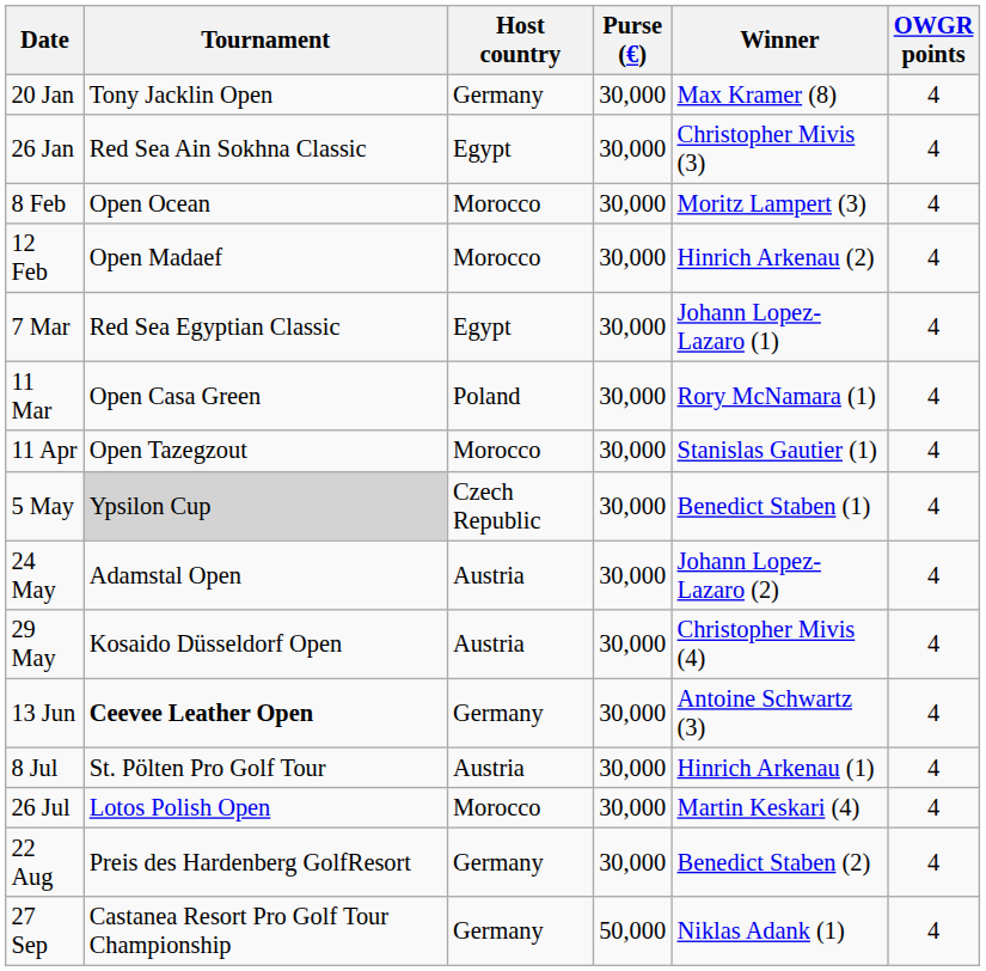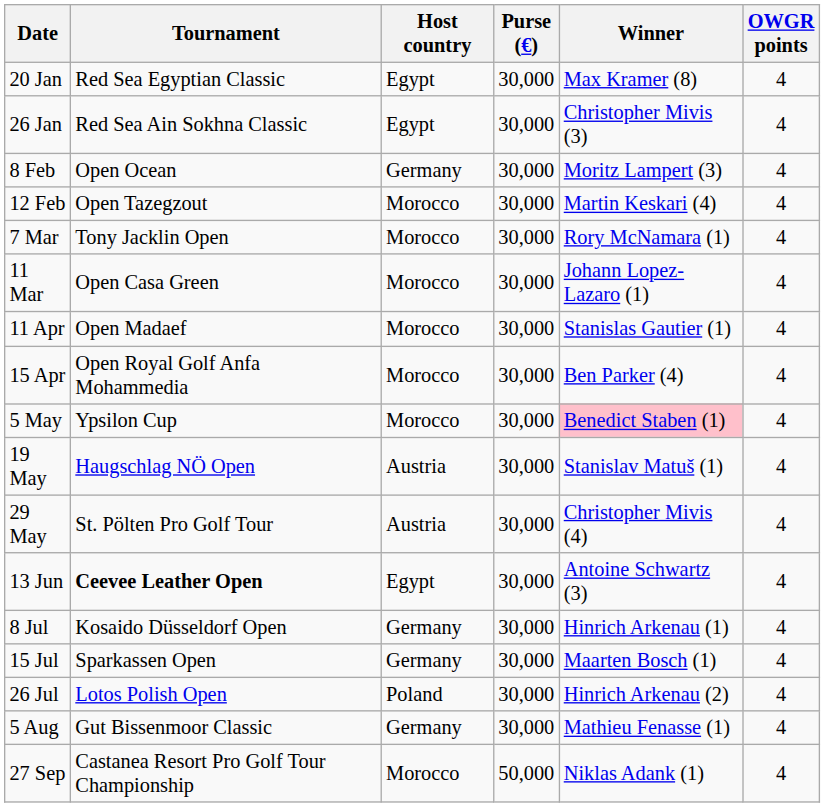 <table class="wikitable" style="font-size:95%;">
 <tr>
 <th>Date</th>
 <th>Tournament</th>
 <th>Host country</th>
 <th>Purse<br>(<a href='#'>€</a>)</th>
 <th>Winner</th>
 <th><a href='#'>OWGR</a><br>points</th>
 </tr>
 <tr>
 <td>20 Jan</td>
-<td>Tony Jacklin Open</td>
-<td>Germany</td>
+<td>Red Sea Egyptian Classic</td>
+<td>Egypt</td>
 <td align=right>30,000</td>
 <td> <a href='#'>Max Kramer</a> (8)</td>
 <td align=center>4</td>
 </tr>
 <tr>
 <td>26 Jan</td>
 <td>Red Sea Ain Sokhna Classic</td>
 <td>Egypt</td>
 <td align=right>30,000</td>
 <td> <a href='#'>Christopher Mivis</a> (3)</td>
 <td align=center>4</td>
 </tr>
 <tr>
 <td>8 Feb</td>
 <td>Open Ocean</td>
-<td>Morocco</td>
+<td>Germany</td>
 <td align=right>30,000</td>
 <td> <a href='#'>Moritz Lampert</a> (3)</td>
 <td align=center>4</td>
 </tr>
 <tr>
 <td>12 Feb</td>
-<td>Open Madaef</td>
+<td>Open Tazegzout</td>
 <td>Morocco</td>
 <td align=right>30,000</td>
-<td> <a href='#'>Hinrich Arkenau</a> (2)</td>
+<td> <a href='#'>Martin Keskari</a> (4)</td>
 <td align=center>4</td>
 </tr>
 <tr>
 <td>7 Mar</td>
-<td>Red Sea Egyptian Classic</td>
-<td>Egypt</td>
+<td>Tony Jacklin Open</td>
+<td>Morocco</td>
+<td align=right>30,000</td>
+<td> <a href='#'>Rory McNamara</a> (1)</td>
+<td align=center>4</td>
+</tr>
+<tr>
+<td>11 Mar</td>
+<td>Open Casa Green</td>
+<td>Morocco</td>
 <td align=right>30,000</td>
 <td> <a href='#'>Johann Lopez-Lazaro</a> (1)</td>
 <td align=center>4</td>
 </tr>
 <tr>
-<td>11 Mar</td>
-<td>Open Casa Green</td>
-<td>Poland</td>
-<td align=right>30,000</td>
-<td> <a href='#'>Rory McNamara</a> (1)</td>
-<td align=center>4</td>
-</tr>
-<tr>
 <td>11 Apr</td>
-<td>Open Tazegzout</td>
+<td>Open Madaef</td>
 <td>Morocco</td>
 <td align=right>30,000</td>
 <td> <a href='#'>Stanislas Gautier</a> (1)</td>
 <td align=center>4</td>
 </tr>
 <tr>
-<td>5 May</td>
-<td style="background: lightgrey;">Ypsilon Cup</td>
-<td>Czech Republic</td>
+<td>15 Apr</td>
+<td>Open Royal Golf Anfa Mohammedia</td>
+<td>Morocco</td>
 <td align=right>30,000</td>
-<td> <a href='#'>Benedict Staben</a> (1)</td>
+<td> <a href='#'>Ben Parker</a> (4)</td>
 <td align=center>4</td>
 </tr>
 <tr>
-<td>24 May</td>
-<td>Adamstal Open</td>
+<td>5 May</td>
+<td>Ypsilon Cup</td>
+<td>Morocco</td>
+<td align=right>30,000</td>
+<td style="background: pink;"> <a href='#'>Benedict Staben</a> (1)</td>
+<td align=center>4</td>
+</tr>
+<tr>
+<td>19 May</td>
+<td><a href='#'>Haugschlag NÖ Open</a></td>
 <td>Austria</td>
 <td align=right>30,000</td>
-<td> <a href='#'>Johann Lopez-Lazaro</a> (2)</td>
+<td> <a href='#'>Stanislav Matuš</a> (1)</td>
 <td align=center>4</td>
 </tr>
 <tr>
 <td>29 May</td>
-<td>Kosaido Düsseldorf Open</td>
+<td>St. Pölten Pro Golf Tour</td>
 <td>Austria</td>
 <td align=right>30,000</td>
 <td> <a href='#'>Christopher Mivis</a> (4)</td>
 <td align=center>4</td>
 </tr>
 <tr>
 <td>13 Jun</td>
 <td><strong>Ceevee Leather Open</strong></td>
-<td>Germany</td>
+<td>Egypt</td>
 <td align=right>30,000</td>
 <td> <a href='#'>Antoine Schwartz</a> (3)</td>
 <td align=center>4</td>
 </tr>
 <tr>
 <td>8 Jul</td>
-<td>St. Pölten Pro Golf Tour</td>
-<td>Austria</td>
+<td>Kosaido Düsseldorf Open</td>
+<td>Germany</td>
 <td align=right>30,000</td>
 <td> <a href='#'>Hinrich Arkenau</a> (1)</td>
 <td align=center>4</td>
 </tr>
 <tr>
-<td>26 Jul</td>
-<td><a href='#'>Lotos Polish Open</a></td>
-<td>Morocco</td>
+<td>15 Jul</td>
+<td>Sparkassen Open</td>
+<td>Germany</td>
 <td align=right>30,000</td>
-<td> <a href='#'>Martin Keskari</a> (4)</td>
+<td> <a href='#'>Maarten Bosch</a> (1)</td>
 <td align=center>4</td>
 </tr>
 <tr>
-<td>22 Aug</td>
-<td>Preis des Hardenberg GolfResort</td>
+<td>26 Jul</td>
+<td><a href='#'>Lotos Polish Open</a></td>
+<td>Poland</td>
+<td align=right>30,000</td>
+<td> <a href='#'>Hinrich Arkenau</a> (2)</td>
+<td align=center>4</td>
+</tr>
+<tr>
+<td>5 Aug</td>
+<td>Gut Bissenmoor Classic</td>
 <td>Germany</td>
 <td align=right>30,000</td>
-<td> <a href='#'>Benedict Staben</a> (2)</td>
+<td> <a href='#'>Mathieu Fenasse</a> (1)</td>
 <td align=center>4</td>
 </tr>
 <tr>
 <td>27 Sep</td>
 <td>Castanea Resort Pro Golf Tour Championship</td>
-<td>Germany</td>
+<td>Morocco</td>
 <td align=right>50,000</td>
 <td> <a href='#'>Niklas Adank</a> (1)</td>
 <td align=center>4</td>
 </tr>
 </table>
